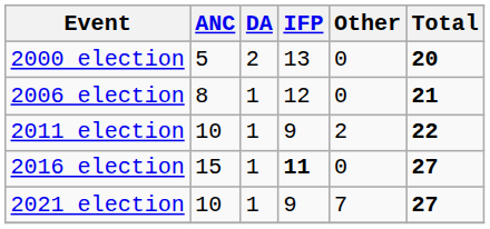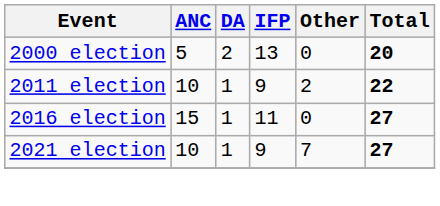 <table class="wikitable">
 <tr>
 <th>Event</th>
 <th><a href='#'>ANC</a></th>
 <th><a href='#'>DA</a></th>
 <th><a href='#'>IFP</a></th>
 <th>Other</th>
 <th>Total</th>
 </tr>
 <tr>
 <td><a href='#'>2000 election</a></td>
 <td>5</td>
 <td>2</td>
 <td>13</td>
 <td>0</td>
 <td><strong>20</strong></td>
 </tr>
 <tr>
-<td><a href='#'>2006 election</a></td>
-<td>8</td>
-<td>1</td>
-<td>12</td>
-<td>0</td>
-<td><strong>21</strong></td>
-</tr>
-<tr>
 <td><a href='#'>2011 election</a></td>
 <td>10</td>
 <td>1</td>
 <td>9</td>
 <td>2</td>
 <td><strong>22</strong></td>
 </tr>
 <tr>
 <td><a href='#'>2016 election</a></td>
 <td>15</td>
 <td>1</td>
-<td><strong>11</strong></td>
+<td>11</td>
 <td>0</td>
 <td><strong>27</strong></td>
 </tr>
 <tr>
 <td><a href='#'>2021 election</a></td>
 <td>10</td>
 <td>1</td>
 <td>9</td>
 <td>7</td>
 <td><strong>27</strong></td>
 </tr>
 <tr>
 </tr>
 </table>
